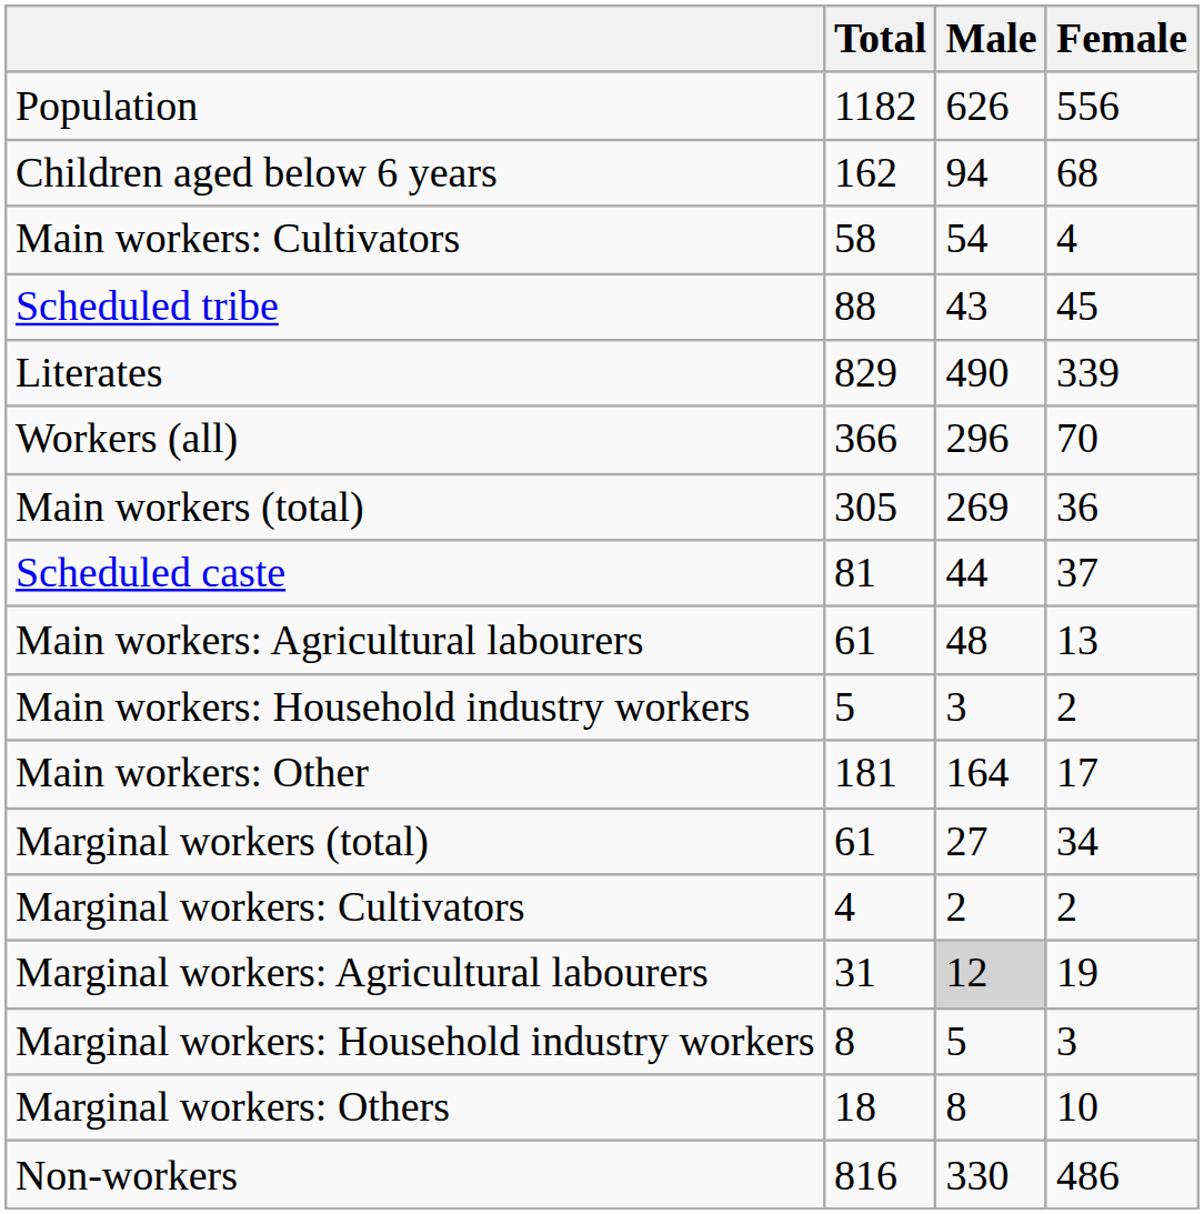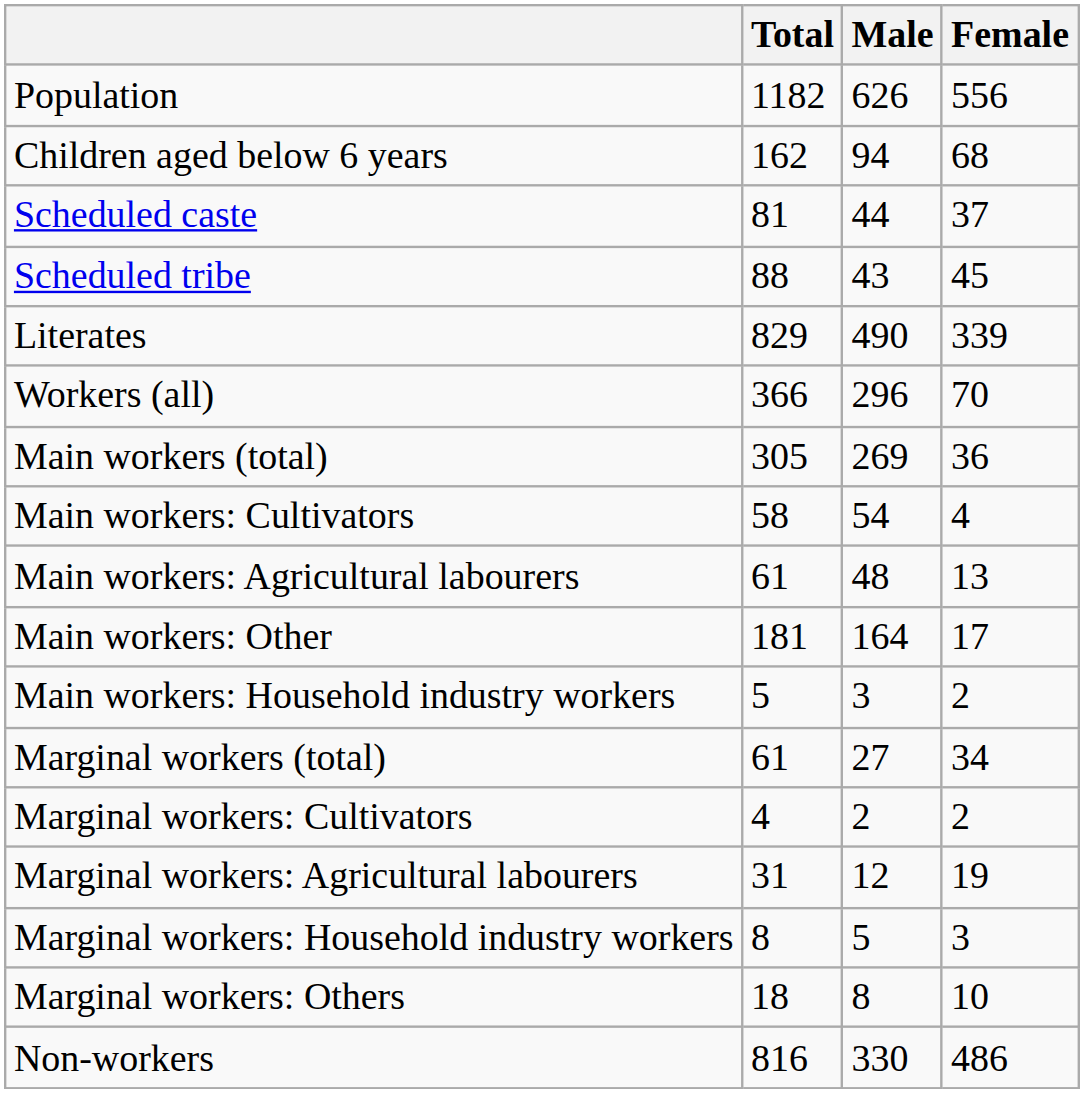 <table class="wikitable sortable">
 <tr>
 <th></th>
 <th>Total</th>
 <th>Male</th>
 <th>Female</th>
 </tr>
 <tr>
 <td>Population</td>
 <td>1182</td>
 <td>626</td>
 <td>556</td>
 </tr>
 <tr>
 <td>Children aged below 6 years</td>
 <td>162</td>
 <td>94</td>
 <td>68</td>
 </tr>
 <tr>
-<td>Main workers: Cultivators</td>
-<td>58</td>
-<td>54</td>
-<td>4</td>
+<td><a href='#'>Scheduled caste</a></td>
+<td>81</td>
+<td>44</td>
+<td>37</td>
 </tr>
 <tr>
 <td><a href='#'>Scheduled tribe</a></td>
 <td>88</td>
 <td>43</td>
 <td>45</td>
 </tr>
 <tr>
 <td>Literates</td>
 <td>829</td>
 <td>490</td>
 <td>339</td>
 </tr>
 <tr>
 <td>Workers (all)</td>
 <td>366</td>
 <td>296</td>
 <td>70</td>
 </tr>
 <tr>
 <td>Main workers (total)</td>
 <td>305</td>
 <td>269</td>
 <td>36</td>
 </tr>
 <tr>
-<td><a href='#'>Scheduled caste</a></td>
-<td>81</td>
-<td>44</td>
-<td>37</td>
+<td>Main workers: Cultivators</td>
+<td>58</td>
+<td>54</td>
+<td>4</td>
 </tr>
 <tr>
 <td>Main workers: Agricultural labourers</td>
 <td>61</td>
 <td>48</td>
 <td>13</td>
 </tr>
 <tr>
+<td>Main workers: Other</td>
+<td>181</td>
+<td>164</td>
+<td>17</td>
+</tr>
+<tr>
 <td>Main workers: Household industry workers</td>
 <td>5</td>
 <td>3</td>
 <td>2</td>
-</tr>
-<tr>
-<td>Main workers: Other</td>
-<td>181</td>
-<td>164</td>
-<td>17</td>
 </tr>
 <tr>
 <td>Marginal workers (total)</td>
 <td>61</td>
 <td>27</td>
 <td>34</td>
 </tr>
 <tr>
 <td>Marginal workers: Cultivators</td>
 <td>4</td>
 <td>2</td>
 <td>2</td>
 </tr>
 <tr>
 <td>Marginal workers: Agricultural labourers</td>
 <td>31</td>
-<td style="background: lightgrey;">12</td>
+<td>12</td>
 <td>19</td>
 </tr>
 <tr>
 <td>Marginal workers: Household industry workers</td>
 <td>8</td>
 <td>5</td>
 <td>3</td>
 </tr>
 <tr>
 <td>Marginal workers: Others</td>
 <td>18</td>
 <td>8</td>
 <td>10</td>
 </tr>
 <tr>
 <td>Non-workers</td>
 <td>816</td>
 <td>330</td>
 <td>486</td>
 </tr>
 </table>
